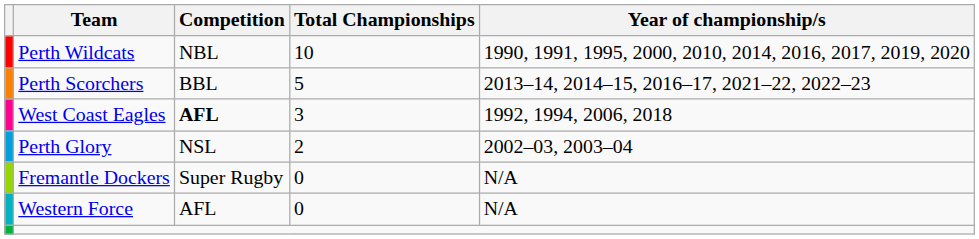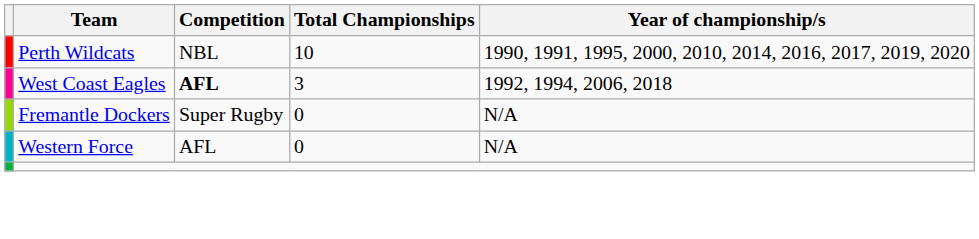 <table class="wikitable sortable">
 <tr>
 <th></th>
 <th>Team</th>
 <th>Competition</th>
 <th>Total Championships</th>
 <th>Year of championship/s</th>
 </tr>
 <tr>
 <td style="background:red;"></td>
 <td><a href='#'>Perth Wildcats</a></td>
 <td>NBL</td>
 <td>10</td>
 <td>1990, 1991, 1995, 2000, 2010, 2014, 2016, 2017, 2019, 2020</td>
 </tr>
 <tr>
-<td style="background:#FF8000;"></td>
-<td><a href='#'>Perth Scorchers</a></td>
-<td>BBL</td>
-<td>5</td>
-<td>2013–14, 2014–15, 2016–17, 2021–22, 2022–23</td>
-</tr>
-<tr>
 <td style="background:#FF0090;"></td>
 <td><a href='#'>West Coast Eagles</a></td>
 <td><strong>AFL</strong></td>
 <td>3</td>
 <td>1992, 1994, 2006, 2018</td>
-</tr>
-<tr>
-<td style="background:#009FDF;"></td>
-<td><a href='#'>Perth Glory</a></td>
-<td>NSL</td>
-<td>2</td>
-<td>2002–03, 2003–04</td>
 </tr>
 <tr>
 <td style="background:#96D701;"></td>
 <td><a href='#'>Fremantle Dockers</a></td>
 <td>Super Rugby</td>
 <td>0</td>
 <td>N/A</td>
 </tr>
 <tr>
 <td style="background:#00B3C4;"></td>
 <td><a href='#'>Western Force</a></td>
 <td>AFL</td>
 <td>0</td>
 <td>N/A</td>
 </tr>
 <tr>
 <td style="background:#00B13F;"></td>
 </tr>
 </table>
